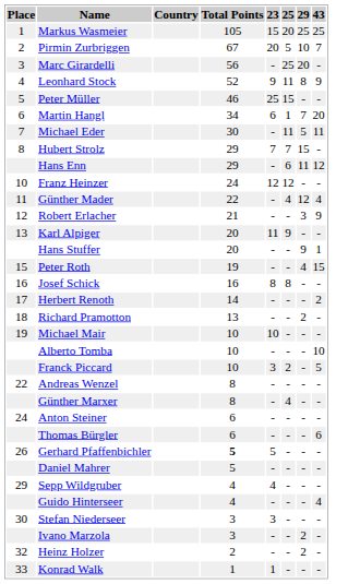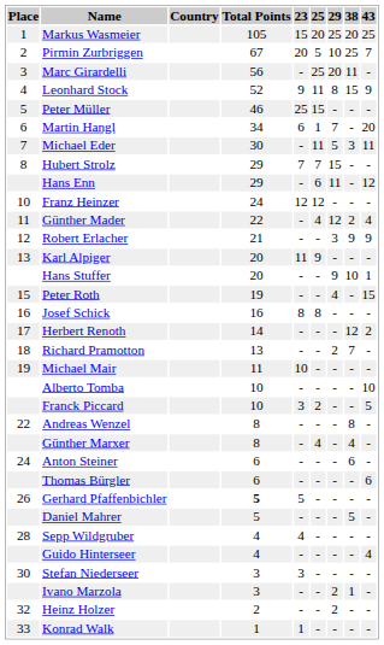 <table border="0" style="border: 1px solid #999; background-color:#FFFFFF; text-align:center">
 <tr align="center" bgcolor="#CCCCCC">
 <th>Place</th>
 <th>Name</th>
 <th>Country</th>
 <th>Total Points</th>
 <th>23</th>
 <th>25</th>
 <th>29</th>
+<th>38</th>
 <th>43</th>
 </tr>
 <tr bgcolor="#EFEFEF">
 <td>1</td>
 <td align="left"><a href='#'>Markus Wasmeier</a></td>
 <td align="left"></td>
 <td>105</td>
 <td>15</td>
 <td>20</td>
 <td>25</td>
+<td>20</td>
 <td>25</td>
 </tr>
 <tr>
 <td>2</td>
 <td align="left"><a href='#'>Pirmin Zurbriggen</a></td>
 <td align="left"></td>
 <td>67</td>
 <td>20</td>
 <td>5</td>
 <td>10</td>
+<td>25</td>
 <td>7</td>
 </tr>
 <tr bgcolor="#EFEFEF">
 <td>3</td>
 <td align="left"><a href='#'>Marc Girardelli</a></td>
 <td align="left"></td>
 <td>56</td>
 <td>-</td>
 <td>25</td>
 <td>20</td>
+<td>11</td>
 <td>-</td>
 </tr>
 <tr>
 <td>4</td>
 <td align="left"><a href='#'>Leonhard Stock</a></td>
 <td align="left"></td>
 <td>52</td>
 <td>9</td>
 <td>11</td>
 <td>8</td>
+<td>15</td>
 <td>9</td>
 </tr>
 <tr bgcolor="#EFEFEF">
 <td>5</td>
 <td align="left"><a href='#'>Peter Müller</a></td>
 <td align="left"></td>
 <td>46</td>
 <td>25</td>
 <td>15</td>
 <td>-</td>
 <td>-</td>
+<td>-</td>
 </tr>
 <tr>
 <td>6</td>
 <td align="left"><a href='#'>Martin Hangl</a></td>
 <td align="left"></td>
 <td>34</td>
 <td>6</td>
 <td>1</td>
 <td>7</td>
+<td>-</td>
 <td>20</td>
 </tr>
 <tr bgcolor="#EFEFEF">
 <td>7</td>
 <td align="left"><a href='#'>Michael Eder</a></td>
 <td align="left"></td>
 <td>30</td>
 <td>-</td>
 <td>11</td>
 <td>5</td>
+<td>3</td>
 <td>11</td>
 </tr>
 <tr>
 <td>8</td>
 <td align="left"><a href='#'>Hubert Strolz</a></td>
 <td align="left"></td>
 <td>29</td>
 <td>7</td>
 <td>7</td>
 <td>15</td>
 <td>-</td>
+<td>-</td>
 </tr>
 <tr bgcolor="#EFEFEF">
 <td></td>
 <td align="left"><a href='#'>Hans Enn</a></td>
 <td align="left"></td>
 <td>29</td>
 <td>-</td>
 <td>6</td>
 <td>11</td>
+<td>-</td>
 <td>12</td>
 </tr>
 <tr>
 <td>10</td>
 <td align="left"><a href='#'>Franz Heinzer</a></td>
 <td align="left"></td>
 <td>24</td>
 <td>12</td>
 <td>12</td>
 <td>-</td>
 <td>-</td>
+<td>-</td>
 </tr>
 <tr bgcolor="#EFEFEF">
 <td>11</td>
 <td align="left"><a href='#'>Günther Mader</a></td>
 <td align="left"></td>
 <td>22</td>
 <td>-</td>
 <td>4</td>
 <td>12</td>
+<td>2</td>
 <td>4</td>
 </tr>
 <tr>
 <td>12</td>
 <td align="left"><a href='#'>Robert Erlacher</a></td>
 <td align="left"></td>
 <td>21</td>
 <td>-</td>
 <td>-</td>
 <td>3</td>
 <td>9</td>
+<td>9</td>
 </tr>
 <tr bgcolor="#EFEFEF">
 <td>13</td>
 <td align="left"><a href='#'>Karl Alpiger</a></td>
 <td align="left"></td>
 <td>20</td>
 <td>11</td>
 <td>9</td>
+<td>-</td>
 <td>-</td>
 <td>-</td>
 </tr>
 <tr>
 <td></td>
 <td align="left"><a href='#'>Hans Stuffer</a></td>
 <td align="left"></td>
 <td>20</td>
 <td>-</td>
 <td>-</td>
 <td>9</td>
+<td>10</td>
 <td>1</td>
 </tr>
 <tr bgcolor="#EFEFEF">
 <td>15</td>
 <td align="left"><a href='#'>Peter Roth</a></td>
 <td align="left"></td>
 <td>19</td>
 <td>-</td>
 <td>-</td>
 <td>4</td>
+<td>-</td>
 <td>15</td>
 </tr>
 <tr>
 <td>16</td>
 <td align="left"><a href='#'>Josef Schick</a></td>
 <td align="left"></td>
 <td>16</td>
 <td>8</td>
 <td>8</td>
 <td>-</td>
 <td>-</td>
+<td>-</td>
 </tr>
 <tr bgcolor="#EFEFEF">
 <td>17</td>
 <td align="left"><a href='#'>Herbert Renoth</a></td>
 <td align="left"></td>
 <td>14</td>
 <td>-</td>
 <td>-</td>
 <td>-</td>
+<td>12</td>
 <td>2</td>
 </tr>
 <tr>
 <td>18</td>
 <td align="left"><a href='#'>Richard Pramotton</a></td>
 <td align="left"></td>
 <td>13</td>
 <td>-</td>
 <td>-</td>
 <td>2</td>
+<td>7</td>
 <td>-</td>
 </tr>
 <tr bgcolor="#EFEFEF">
 <td>19</td>
 <td align="left"><a href='#'>Michael Mair</a></td>
 <td align="left"></td>
+<td>11</td>
 <td>10</td>
-<td>10</td>
+<td>-</td>
 <td>-</td>
 <td>-</td>
 <td>-</td>
 </tr>
 <tr>
 <td></td>
 <td align="left"><a href='#'>Alberto Tomba</a></td>
 <td align="left"></td>
 <td>10</td>
+<td>-</td>
 <td>-</td>
 <td>-</td>
 <td>-</td>
 <td>10</td>
 </tr>
 <tr bgcolor="#EFEFEF">
 <td></td>
 <td align="left"><a href='#'>Franck Piccard</a></td>
 <td align="left"></td>
 <td>10</td>
 <td>3</td>
 <td>2</td>
 <td>-</td>
+<td>-</td>
 <td>5</td>
 </tr>
 <tr>
 <td>22</td>
 <td align="left"><a href='#'>Andreas Wenzel</a></td>
 <td align="left"></td>
 <td>8</td>
 <td>-</td>
 <td>-</td>
 <td>-</td>
+<td>8</td>
 <td>-</td>
 </tr>
 <tr bgcolor="#EFEFEF">
 <td></td>
 <td align="left"><a href='#'>Günther Marxer</a></td>
 <td align="left"></td>
 <td>8</td>
 <td>-</td>
 <td>4</td>
 <td>-</td>
+<td>4</td>
 <td>-</td>
 </tr>
 <tr>
 <td>24</td>
 <td align="left"><a href='#'>Anton Steiner</a></td>
 <td align="left"></td>
 <td>6</td>
 <td>-</td>
 <td>-</td>
 <td>-</td>
+<td>6</td>
 <td>-</td>
 </tr>
 <tr bgcolor="#EFEFEF">
 <td></td>
 <td align="left"><a href='#'>Thomas Bürgler</a></td>
 <td align="left"></td>
 <td>6</td>
+<td>-</td>
 <td>-</td>
 <td>-</td>
 <td>-</td>
 <td>6</td>
 </tr>
 <tr>
 <td>26</td>
 <td align="left"><a href='#'>Gerhard Pfaffenbichler</a></td>
 <td align="left"></td>
 <td><strong>5</strong></td>
 <td>5</td>
 <td>-</td>
 <td>-</td>
 <td>-</td>
+<td>-</td>
 </tr>
 <tr bgcolor="#EFEFEF">
 <td></td>
 <td align="left"><a href='#'>Daniel Mahrer</a></td>
 <td align="left"></td>
 <td>5</td>
 <td>-</td>
 <td>-</td>
 <td>-</td>
+<td>5</td>
 <td>-</td>
 </tr>
 <tr>
-<td>29</td>
+<td>28</td>
 <td align="left"><a href='#'>Sepp Wildgruber</a></td>
 <td align="left"></td>
 <td>4</td>
 <td>4</td>
+<td>-</td>
 <td>-</td>
 <td>-</td>
 <td>-</td>
 </tr>
 <tr bgcolor="#EFEFEF">
 <td></td>
 <td align="left"><a href='#'>Guido Hinterseer</a></td>
 <td align="left"></td>
 <td>4</td>
+<td>-</td>
 <td>-</td>
 <td>-</td>
 <td>-</td>
 <td>4</td>
 </tr>
 <tr>
 <td>30</td>
 <td align="left"><a href='#'>Stefan Niederseer</a></td>
 <td align="left"></td>
 <td>3</td>
 <td>3</td>
 <td>-</td>
 <td>-</td>
 <td>-</td>
+<td>-</td>
 </tr>
 <tr bgcolor="#EFEFEF">
 <td></td>
 <td align="left"><a href='#'>Ivano Marzola</a></td>
 <td align="left"></td>
 <td>3</td>
 <td>-</td>
 <td>-</td>
 <td>2</td>
+<td>1</td>
 <td>-</td>
 </tr>
 <tr>
 <td>32</td>
 <td align="left"><a href='#'>Heinz Holzer</a></td>
 <td align="left"></td>
 <td>2</td>
 <td>-</td>
 <td>-</td>
 <td>2</td>
 <td>-</td>
+<td>-</td>
 </tr>
 <tr bgcolor="#EFEFEF">
 <td>33</td>
 <td align="left"><a href='#'>Konrad Walk</a></td>
 <td align="left"></td>
 <td>1</td>
 <td>1</td>
 <td>-</td>
 <td>-</td>
 <td>-</td>
+<td>-</td>
 </tr>
 </table>
